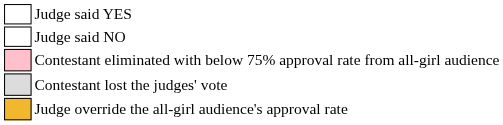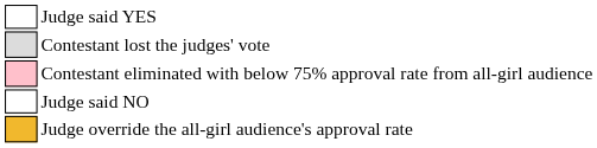 <table class="toccolours" style="font-size: 90%; white-space: nowrap; font-size: 95%;">
 <tr>
 <td style="background:white; border: 1px solid black; text-align:center;"><strong></strong></td>
 <td>Judge said YES</td>
 </tr>
 <tr>
-<td style="background:white; border: 1px solid black;  text-align:center;"><strong></strong></td>
-<td>Judge said NO</td>
+<td style="background:#DCDCDC; border: 1px solid black;">      </td>
+<td>Contestant lost the judges' vote</td>
 </tr>
 <tr>
 <td style="background:pink; border: 1px solid black;">      </td>
 <td>Contestant eliminated with below 75% approval rate from all-girl audience</td>
 </tr>
 <tr>
-<td style="background:#DCDCDC; border: 1px solid black;">      </td>
-<td>Contestant lost the judges' vote</td>
+<td style="background:white; border: 1px solid black;  text-align:center;"><strong></strong></td>
+<td>Judge said NO</td>
 </tr>
 <tr>
 <td style="background:#F1B82D; border: 1px solid black;">      </td>
 <td>Judge override the all-girl audience's approval rate</td>
 </tr>
 </table>
